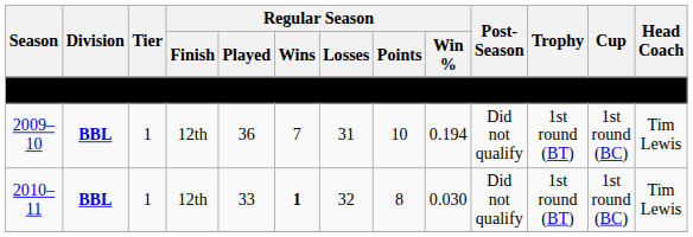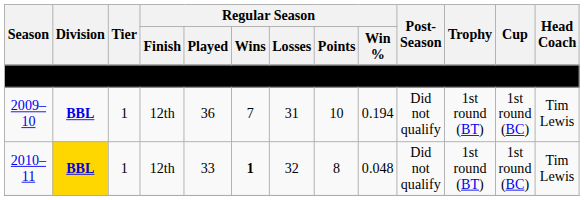 <table class="wikitable" style="font-size:100%;">
 <tr bgcolor="#efefef">
 <th rowspan="2">Season</th>
 <th rowspan="2">Division</th>
 <th rowspan="2">Tier</th>
 <th colspan="6">Regular Season</th>
 <th rowspan="2">Post-Season</th>
 <th rowspan="2">Trophy</th>
 <th rowspan="2">Cup</th>
 <th rowspan="2">Head Coach</th>
 </tr>
 <tr>
 <th>Finish</th>
 <th>Played</th>
 <th>Wins</th>
 <th>Losses</th>
 <th>Points</th>
 <th>Win %</th>
 </tr>
 <tr>
 <td colspan="13" align=center bgcolor="black"><span><strong>Essex Pirates</strong></span></td>
 </tr>
 <tr>
 <td style="text-align:center;"><a href='#'>2009–10</a></td>
 <td style="text-align:center;"><strong><a href='#'>BBL</a></strong></td>
 <td style="text-align:center;">1</td>
 <td style="text-align:center;">12th</td>
 <td style="text-align:center;">36</td>
 <td style="text-align:center;">7</td>
 <td style="text-align:center;">31</td>
 <td style="text-align:center;">10</td>
 <td style="text-align:center;">0.194</td>
 <td style="text-align:center;">Did not qualify</td>
 <td style="text-align:center;">1st round (<a href='#'>BT</a>)</td>
 <td style="text-align:center;">1st round (<a href='#'>BC</a>)</td>
 <td style="text-align:center;">Tim Lewis</td>
 </tr>
 <tr>
 <td style="text-align:center;"><a href='#'>2010–11</a></td>
-<td style="text-align:center;"><strong><a href='#'>BBL</a></strong></td>
+<td style="background: gold; text-align:center;"><strong><a href='#'>BBL</a></strong></td>
 <td style="text-align:center;">1</td>
 <td style="text-align:center;">12th</td>
 <td style="text-align:center;">33</td>
 <td style="text-align:center;"><strong>1</strong></td>
 <td style="text-align:center;">32</td>
 <td style="text-align:center;">8</td>
-<td style="text-align:center;">0.030</td>
+<td style="text-align:center;">0.048</td>
 <td style="text-align:center;">Did not qualify</td>
 <td style="text-align:center;">1st round (<a href='#'>BT</a>)</td>
 <td style="text-align:center;">1st round (<a href='#'>BC</a>)</td>
 <td style="text-align:center;">Tim Lewis</td>
 </tr>
 <tr>
 </tr>
 </table>
